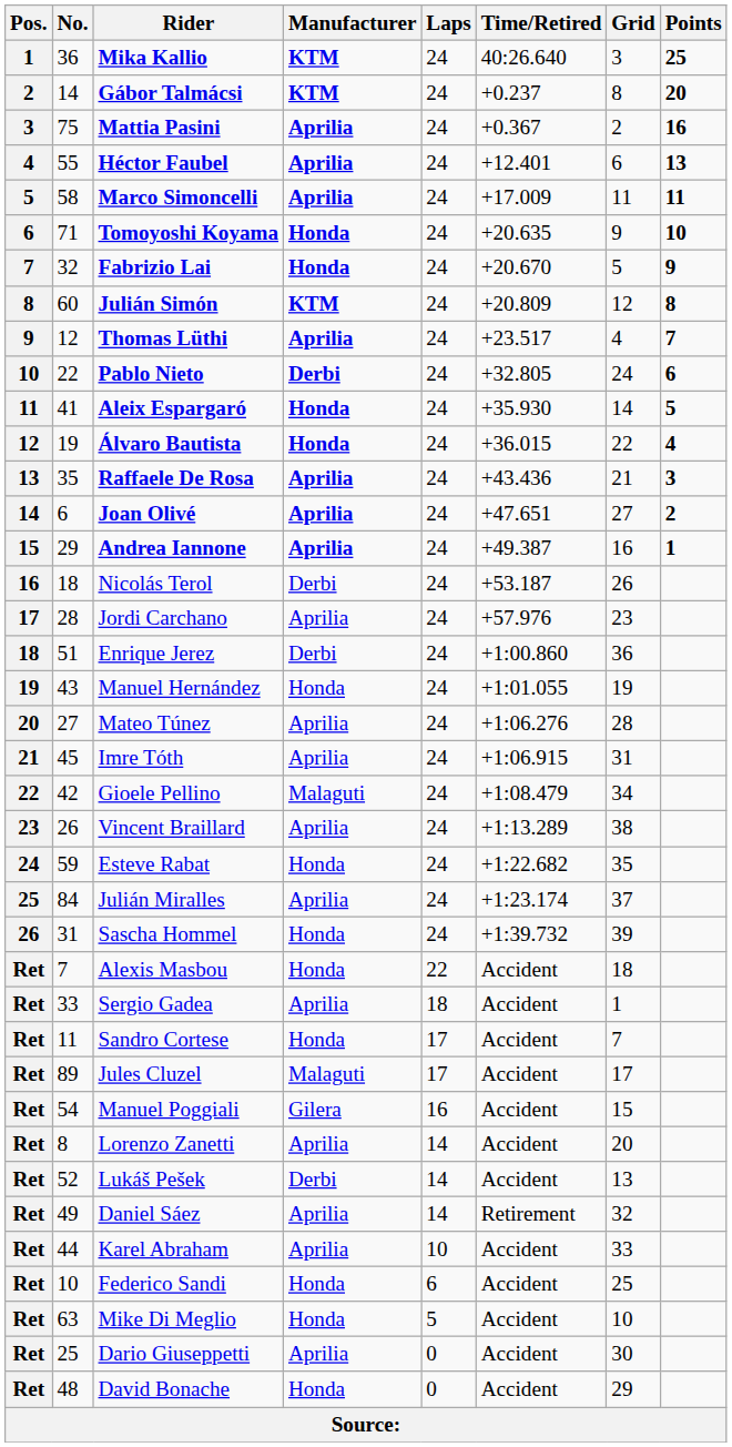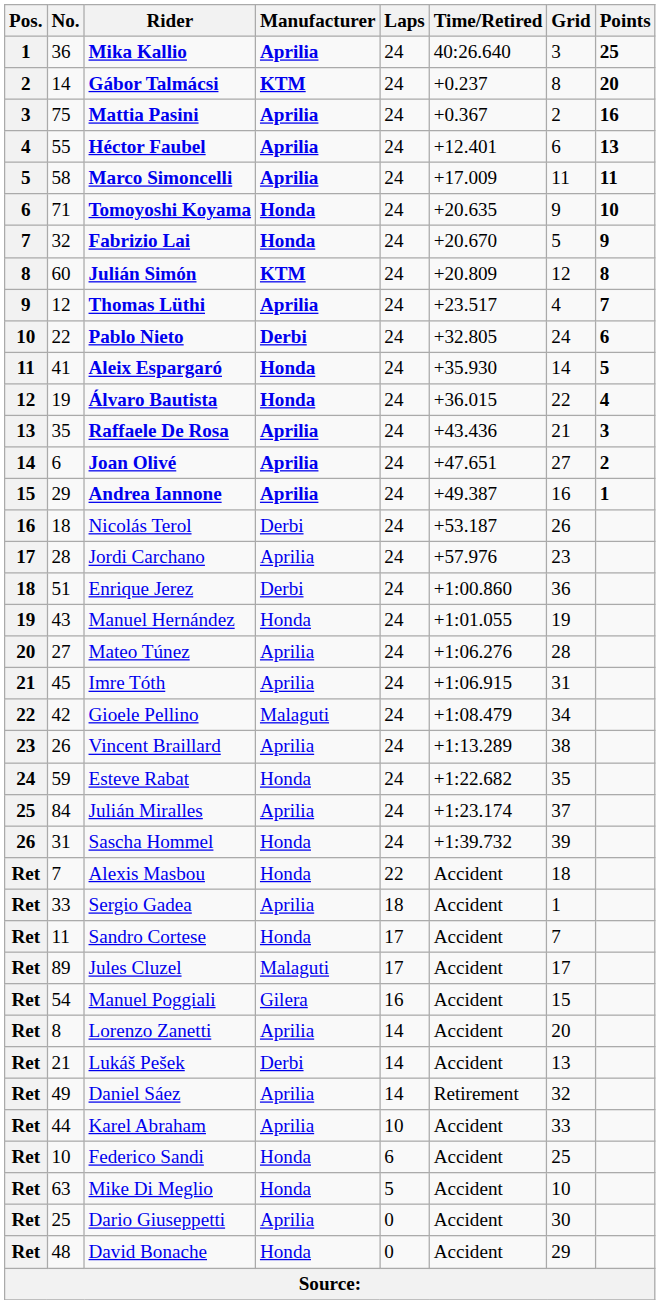 <table class="wikitable" style="font-size: 95%;">
 <tr>
 <th>Pos.</th>
 <th>No.</th>
 <th>Rider</th>
 <th>Manufacturer</th>
 <th>Laps</th>
 <th>Time/Retired</th>
 <th>Grid</th>
 <th>Points</th>
 </tr>
 <tr>
 <th>1</th>
 <td>36</td>
 <td> <strong><a href='#'>Mika Kallio</a></strong></td>
-<td><strong><a href='#'>KTM</a></strong></td>
+<td><strong><a href='#'>Aprilia</a></strong></td>
 <td>24</td>
 <td>40:26.640</td>
 <td>3</td>
 <td><strong>25</strong></td>
 </tr>
 <tr>
 <th>2</th>
 <td>14</td>
 <td> <strong><a href='#'>Gábor Talmácsi</a></strong></td>
 <td><strong><a href='#'>KTM</a></strong></td>
 <td>24</td>
 <td>+0.237</td>
 <td>8</td>
 <td><strong>20</strong></td>
 </tr>
 <tr>
 <th>3</th>
 <td>75</td>
 <td> <strong><a href='#'>Mattia Pasini</a></strong></td>
 <td><strong><a href='#'>Aprilia</a></strong></td>
 <td>24</td>
 <td>+0.367</td>
 <td>2</td>
 <td><strong>16</strong></td>
 </tr>
 <tr>
 <th>4</th>
 <td>55</td>
 <td> <strong><a href='#'>Héctor Faubel</a></strong></td>
 <td><strong><a href='#'>Aprilia</a></strong></td>
 <td>24</td>
 <td>+12.401</td>
 <td>6</td>
 <td><strong>13</strong></td>
 </tr>
 <tr>
 <th>5</th>
 <td>58</td>
 <td> <strong><a href='#'>Marco Simoncelli</a></strong></td>
 <td><strong><a href='#'>Aprilia</a></strong></td>
 <td>24</td>
 <td>+17.009</td>
 <td>11</td>
 <td><strong>11</strong></td>
 </tr>
 <tr>
 <th>6</th>
 <td>71</td>
 <td> <strong><a href='#'>Tomoyoshi Koyama</a></strong></td>
 <td><strong><a href='#'>Honda</a></strong></td>
 <td>24</td>
 <td>+20.635</td>
 <td>9</td>
 <td><strong>10</strong></td>
 </tr>
 <tr>
 <th>7</th>
 <td>32</td>
 <td> <strong><a href='#'>Fabrizio Lai</a></strong></td>
 <td><strong><a href='#'>Honda</a></strong></td>
 <td>24</td>
 <td>+20.670</td>
 <td>5</td>
 <td><strong>9</strong></td>
 </tr>
 <tr>
 <th>8</th>
 <td>60</td>
 <td> <strong><a href='#'>Julián Simón</a></strong></td>
 <td><strong><a href='#'>KTM</a></strong></td>
 <td>24</td>
 <td>+20.809</td>
 <td>12</td>
 <td><strong>8</strong></td>
 </tr>
 <tr>
 <th>9</th>
 <td>12</td>
 <td> <strong><a href='#'>Thomas Lüthi</a></strong></td>
 <td><strong><a href='#'>Aprilia</a></strong></td>
 <td>24</td>
 <td>+23.517</td>
 <td>4</td>
 <td><strong>7</strong></td>
 </tr>
 <tr>
 <th>10</th>
 <td>22</td>
 <td> <strong><a href='#'>Pablo Nieto</a></strong></td>
 <td><strong><a href='#'>Derbi</a></strong></td>
 <td>24</td>
 <td>+32.805</td>
 <td>24</td>
 <td><strong>6</strong></td>
 </tr>
 <tr>
 <th>11</th>
 <td>41</td>
 <td> <strong><a href='#'>Aleix Espargaró</a></strong></td>
 <td><strong><a href='#'>Honda</a></strong></td>
 <td>24</td>
 <td>+35.930</td>
 <td>14</td>
 <td><strong>5</strong></td>
 </tr>
 <tr>
 <th>12</th>
 <td>19</td>
 <td> <strong><a href='#'>Álvaro Bautista</a></strong></td>
 <td><strong><a href='#'>Honda</a></strong></td>
 <td>24</td>
 <td>+36.015</td>
 <td>22</td>
 <td><strong>4</strong></td>
 </tr>
 <tr>
 <th>13</th>
 <td>35</td>
 <td> <strong><a href='#'>Raffaele De Rosa</a></strong></td>
 <td><strong><a href='#'>Aprilia</a></strong></td>
 <td>24</td>
 <td>+43.436</td>
 <td>21</td>
 <td><strong>3</strong></td>
 </tr>
 <tr>
 <th>14</th>
 <td>6</td>
 <td> <strong><a href='#'>Joan Olivé</a></strong></td>
 <td><strong><a href='#'>Aprilia</a></strong></td>
 <td>24</td>
 <td>+47.651</td>
 <td>27</td>
 <td><strong>2</strong></td>
 </tr>
 <tr>
 <th>15</th>
 <td>29</td>
 <td> <strong><a href='#'>Andrea Iannone</a></strong></td>
 <td><strong><a href='#'>Aprilia</a></strong></td>
 <td>24</td>
 <td>+49.387</td>
 <td>16</td>
 <td><strong>1</strong></td>
 </tr>
 <tr>
 <th>16</th>
 <td>18</td>
 <td> <a href='#'>Nicolás Terol</a></td>
 <td><a href='#'>Derbi</a></td>
 <td>24</td>
 <td>+53.187</td>
 <td>26</td>
 <td></td>
 </tr>
 <tr>
 <th>17</th>
 <td>28</td>
 <td> <a href='#'>Jordi Carchano</a></td>
 <td><a href='#'>Aprilia</a></td>
 <td>24</td>
 <td>+57.976</td>
 <td>23</td>
 <td></td>
 </tr>
 <tr>
 <th>18</th>
 <td>51</td>
 <td> <a href='#'>Enrique Jerez</a></td>
 <td><a href='#'>Derbi</a></td>
 <td>24</td>
 <td>+1:00.860</td>
 <td>36</td>
 <td></td>
 </tr>
 <tr>
 <th>19</th>
 <td>43</td>
 <td> <a href='#'>Manuel Hernández</a></td>
 <td><a href='#'>Honda</a></td>
 <td>24</td>
 <td>+1:01.055</td>
 <td>19</td>
 <td></td>
 </tr>
 <tr>
 <th>20</th>
 <td>27</td>
 <td> <a href='#'>Mateo Túnez</a></td>
 <td><a href='#'>Aprilia</a></td>
 <td>24</td>
 <td>+1:06.276</td>
 <td>28</td>
 <td></td>
 </tr>
 <tr>
 <th>21</th>
 <td>45</td>
 <td> <a href='#'>Imre Tóth</a></td>
 <td><a href='#'>Aprilia</a></td>
 <td>24</td>
 <td>+1:06.915</td>
 <td>31</td>
 <td></td>
 </tr>
 <tr>
 <th>22</th>
 <td>42</td>
 <td> <a href='#'>Gioele Pellino</a></td>
 <td><a href='#'>Malaguti</a></td>
 <td>24</td>
 <td>+1:08.479</td>
 <td>34</td>
 <td></td>
 </tr>
 <tr>
 <th>23</th>
 <td>26</td>
 <td> <a href='#'>Vincent Braillard</a></td>
 <td><a href='#'>Aprilia</a></td>
 <td>24</td>
 <td>+1:13.289</td>
 <td>38</td>
 <td></td>
 </tr>
 <tr>
 <th>24</th>
 <td>59</td>
 <td> <a href='#'>Esteve Rabat</a></td>
 <td><a href='#'>Honda</a></td>
 <td>24</td>
 <td>+1:22.682</td>
 <td>35</td>
 <td></td>
 </tr>
 <tr>
 <th>25</th>
 <td>84</td>
 <td> <a href='#'>Julián Miralles</a></td>
 <td><a href='#'>Aprilia</a></td>
 <td>24</td>
 <td>+1:23.174</td>
 <td>37</td>
 <td></td>
 </tr>
 <tr>
 <th>26</th>
 <td>31</td>
 <td> <a href='#'>Sascha Hommel</a></td>
 <td><a href='#'>Honda</a></td>
 <td>24</td>
 <td>+1:39.732</td>
 <td>39</td>
 <td></td>
 </tr>
 <tr>
 <th>Ret</th>
 <td>7</td>
 <td> <a href='#'>Alexis Masbou</a></td>
 <td><a href='#'>Honda</a></td>
 <td>22</td>
 <td>Accident</td>
 <td>18</td>
 <td></td>
 </tr>
 <tr>
 <th>Ret</th>
 <td>33</td>
 <td> <a href='#'>Sergio Gadea</a></td>
 <td><a href='#'>Aprilia</a></td>
 <td>18</td>
 <td>Accident</td>
 <td>1</td>
 <td></td>
 </tr>
 <tr>
 <th>Ret</th>
 <td>11</td>
 <td> <a href='#'>Sandro Cortese</a></td>
 <td><a href='#'>Honda</a></td>
 <td>17</td>
 <td>Accident</td>
 <td>7</td>
 <td></td>
 </tr>
 <tr>
 <th>Ret</th>
 <td>89</td>
 <td> <a href='#'>Jules Cluzel</a></td>
 <td><a href='#'>Malaguti</a></td>
 <td>17</td>
 <td>Accident</td>
 <td>17</td>
 <td></td>
 </tr>
 <tr>
 <th>Ret</th>
 <td>54</td>
 <td> <a href='#'>Manuel Poggiali</a></td>
 <td><a href='#'>Gilera</a></td>
 <td>16</td>
 <td>Accident</td>
 <td>15</td>
 <td></td>
 </tr>
 <tr>
 <th>Ret</th>
 <td>8</td>
 <td> <a href='#'>Lorenzo Zanetti</a></td>
 <td><a href='#'>Aprilia</a></td>
 <td>14</td>
 <td>Accident</td>
 <td>20</td>
 <td></td>
 </tr>
 <tr>
 <th>Ret</th>
-<td>52</td>
+<td>21</td>
 <td> <a href='#'>Lukáš Pešek</a></td>
 <td><a href='#'>Derbi</a></td>
 <td>14</td>
 <td>Accident</td>
 <td>13</td>
 <td></td>
 </tr>
 <tr>
 <th>Ret</th>
 <td>49</td>
 <td> <a href='#'>Daniel Sáez</a></td>
 <td><a href='#'>Aprilia</a></td>
 <td>14</td>
 <td>Retirement</td>
 <td>32</td>
 <td></td>
 </tr>
 <tr>
 <th>Ret</th>
 <td>44</td>
 <td> <a href='#'>Karel Abraham</a></td>
 <td><a href='#'>Aprilia</a></td>
 <td>10</td>
 <td>Accident</td>
 <td>33</td>
 <td></td>
 </tr>
 <tr>
 <th>Ret</th>
 <td>10</td>
 <td> <a href='#'>Federico Sandi</a></td>
 <td><a href='#'>Honda</a></td>
 <td>6</td>
 <td>Accident</td>
 <td>25</td>
 <td></td>
 </tr>
 <tr>
 <th>Ret</th>
 <td>63</td>
 <td> <a href='#'>Mike Di Meglio</a></td>
 <td><a href='#'>Honda</a></td>
 <td>5</td>
 <td>Accident</td>
 <td>10</td>
 <td></td>
 </tr>
 <tr>
 <th>Ret</th>
 <td>25</td>
 <td> <a href='#'>Dario Giuseppetti</a></td>
 <td><a href='#'>Aprilia</a></td>
 <td>0</td>
 <td>Accident</td>
 <td>30</td>
 <td></td>
 </tr>
 <tr>
 <th>Ret</th>
 <td>48</td>
 <td> <a href='#'>David Bonache</a></td>
 <td><a href='#'>Honda</a></td>
 <td>0</td>
 <td>Accident</td>
 <td>29</td>
 <td></td>
 </tr>
 <tr>
 <th colspan=8>Source: </th>
 </tr>
 </table>
